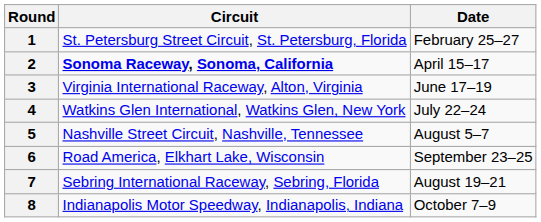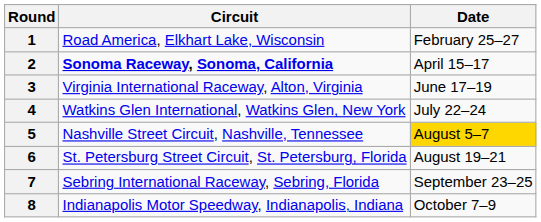 <table class="wikitable" style="font-size:85%;">
 <tr>
 <th>Round</th>
 <th>Circuit</th>
 <th>Date</th>
 </tr>
 <tr>
 <th>1</th>
-<td> <a href='#'>St. Petersburg Street Circuit</a>, <a href='#'>St. Petersburg, Florida</a></td>
+<td> <a href='#'>Road America</a>, <a href='#'>Elkhart Lake, Wisconsin</a></td>
 <td>February 25–27</td>
 </tr>
 <tr>
 <th>2</th>
 <td><strong> <a href='#'>Sonoma Raceway</a>, <a href='#'>Sonoma, California</a></strong></td>
 <td>April 15–17</td>
 </tr>
 <tr>
 <th>3</th>
 <td> <a href='#'>Virginia International Raceway</a>, <a href='#'>Alton, Virginia</a></td>
 <td>June 17–19</td>
 </tr>
 <tr>
 <th>4</th>
 <td> <a href='#'>Watkins Glen International</a>, <a href='#'>Watkins Glen, New York</a></td>
 <td>July 22–24</td>
 </tr>
 <tr>
 <th>5</th>
 <td> <a href='#'>Nashville Street Circuit</a>, <a href='#'>Nashville, Tennessee</a></td>
-<td>August 5–7</td>
+<td style="background: gold;">August 5–7</td>
 </tr>
 <tr>
 <th>6</th>
-<td> <a href='#'>Road America</a>, <a href='#'>Elkhart Lake, Wisconsin</a></td>
-<td>September 23–25</td>
+<td> <a href='#'>St. Petersburg Street Circuit</a>, <a href='#'>St. Petersburg, Florida</a></td>
+<td>August 19–21</td>
 </tr>
 <tr>
 <th>7</th>
 <td> <a href='#'>Sebring International Raceway</a>, <a href='#'>Sebring, Florida</a></td>
-<td>August 19–21</td>
+<td>September 23–25</td>
 </tr>
 <tr>
 <th>8</th>
 <td> <a href='#'>Indianapolis Motor Speedway</a>, <a href='#'>Indianapolis, Indiana</a></td>
 <td>October 7–9</td>
 </tr>
 </table>
